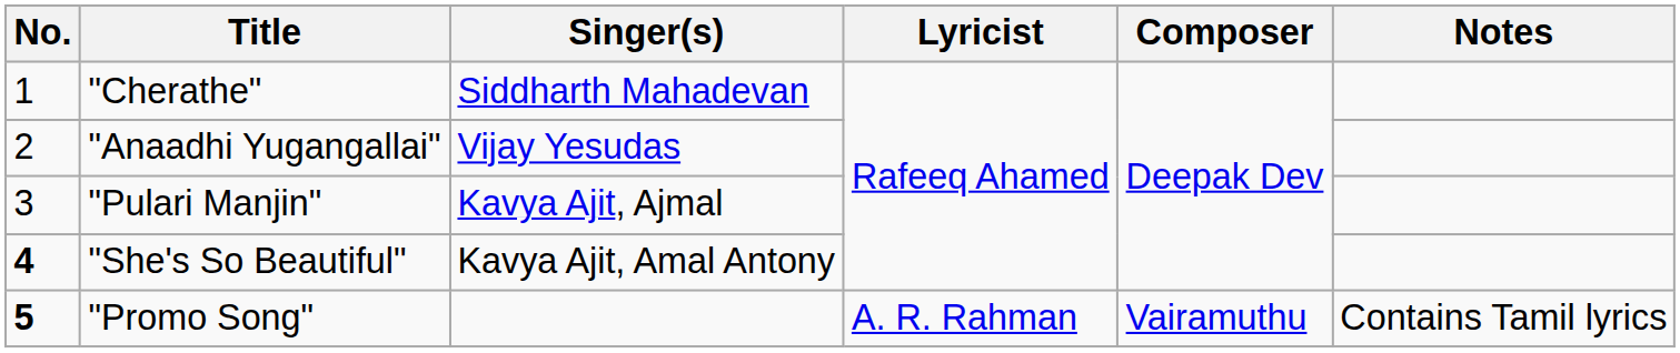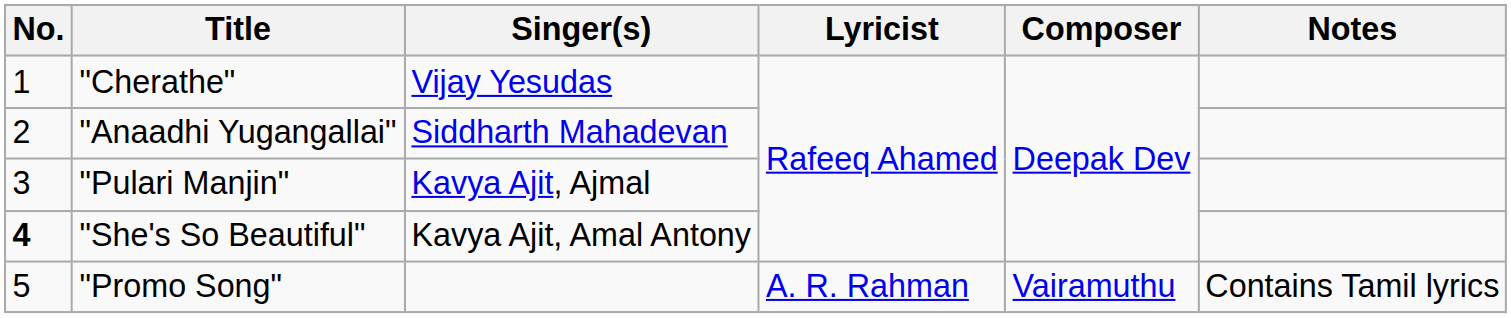 <table class="wikitable">
 <tr>
 <th scope="col">No.</th>
 <th scope="col">Title</th>
 <th scope="col">Singer(s)</th>
 <th scope="col">Lyricist</th>
 <th scope="col">Composer</th>
 <th scope="col">Notes</th>
 </tr>
 <tr>
 <td>1</td>
 <td>"Cherathe"</td>
-<td><a href='#'>Siddharth Mahadevan</a></td>
+<td><a href='#'>Vijay Yesudas</a></td>
 <td rowspan="4"><a href='#'>Rafeeq Ahamed</a></td>
 <td rowspan="4"><a href='#'>Deepak Dev</a></td>
 <td></td>
 </tr>
 <tr>
 <td>2</td>
 <td>"Anaadhi Yugangallai"</td>
-<td><a href='#'>Vijay Yesudas</a></td>
+<td><a href='#'>Siddharth Mahadevan</a></td>
 <td></td>
 </tr>
 <tr>
 <td>3</td>
 <td>"Pulari Manjin"</td>
 <td><a href='#'>Kavya Ajit</a>, Ajmal</td>
 <td></td>
 </tr>
 <tr>
 <td><strong>4</strong></td>
 <td>"She's So Beautiful"</td>
 <td>Kavya Ajit, Amal Antony</td>
 <td></td>
 </tr>
 <tr>
-<td><strong>5</strong></td>
+<td>5</td>
 <td>"Promo Song"</td>
 <td></td>
 <td><a href='#'>A. R. Rahman</a></td>
 <td><a href='#'>Vairamuthu</a></td>
 <td>Contains Tamil lyrics</td>
 </tr>
 </table>
